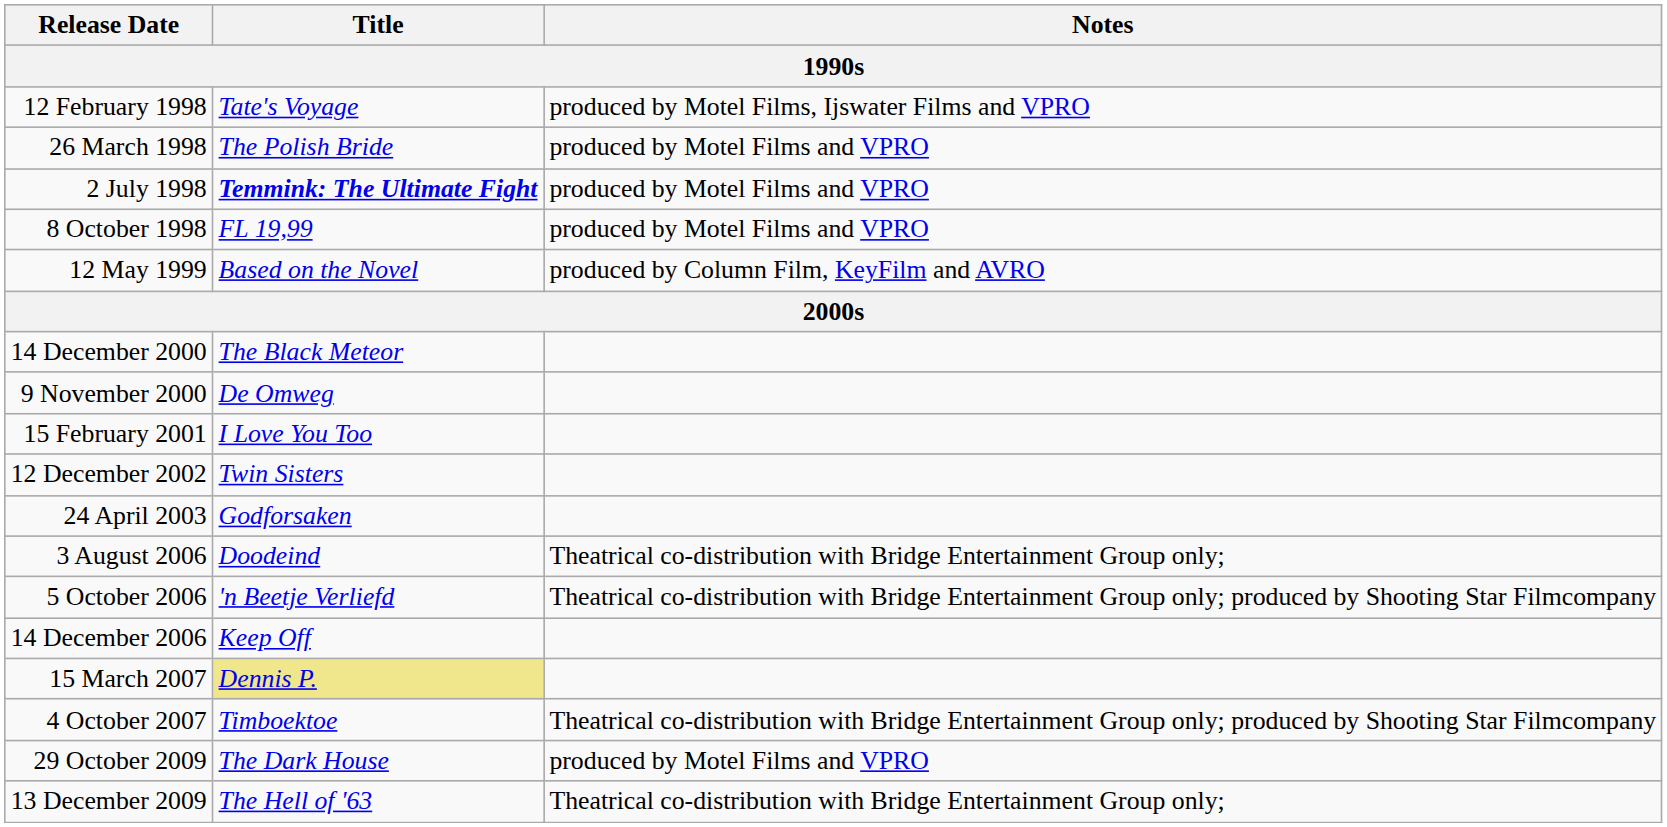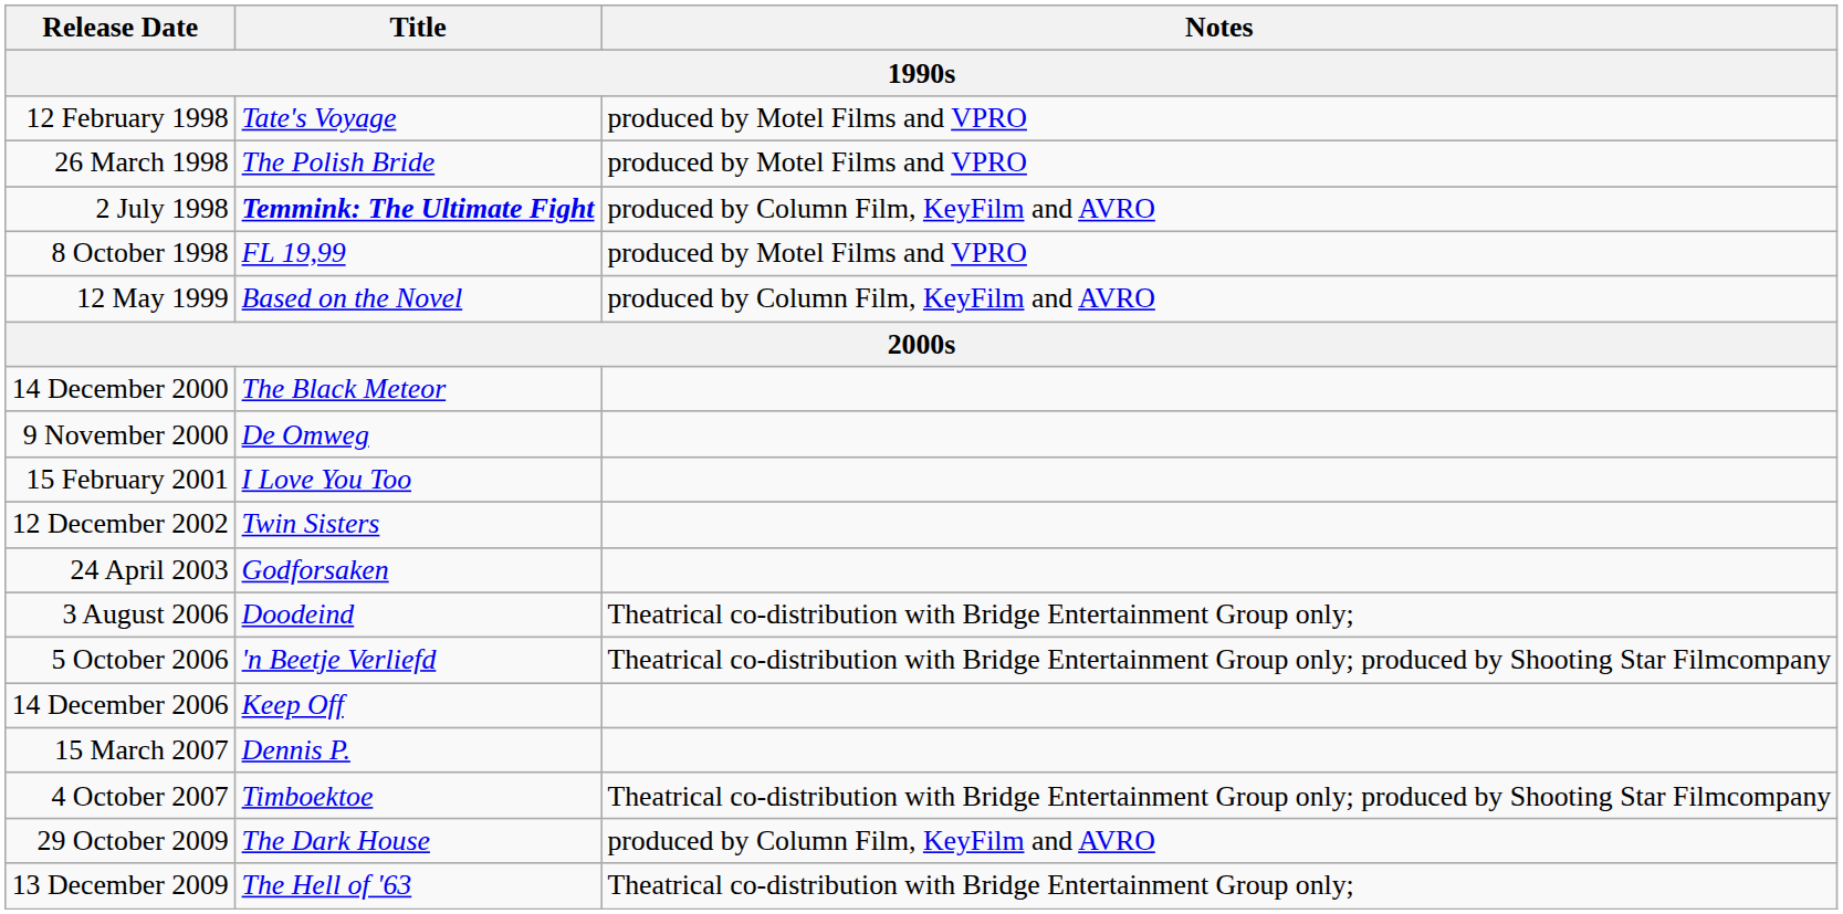 <table class="wikitable sortable mw-collapsible">
 <tr>
 <th>Release Date</th>
 <th>Title</th>
 <th>Notes</th>
 </tr>
 <tr>
 <th colspan="6" style="background-color:#white;">1990s</th>
 </tr>
 <tr>
 <td style="text-align:right;">12 February 1998</td>
 <td><em><a href='#'>Tate's Voyage</a></em></td>
-<td>produced by Motel Films, Ijswater Films and <a href='#'>VPRO</a></td>
+<td>produced by Motel Films and <a href='#'>VPRO</a></td>
 </tr>
 <tr>
 <td style="text-align:right;">26 March 1998</td>
 <td><em><a href='#'>The Polish Bride</a></em></td>
 <td>produced by Motel Films and <a href='#'>VPRO</a></td>
 </tr>
 <tr>
 <td style="text-align:right;">2 July 1998</td>
 <td><strong><em><a href='#'>Temmink: The Ultimate Fight</a></em></strong></td>
-<td>produced by Motel Films and <a href='#'>VPRO</a></td>
+<td>produced by Column Film, <a href='#'>KeyFilm</a> and <a href='#'>AVRO</a></td>
 </tr>
 <tr>
 <td style="text-align:right;">8 October 1998</td>
 <td><em><a href='#'>FL 19,99</a></em></td>
 <td>produced by Motel Films and <a href='#'>VPRO</a></td>
 </tr>
 <tr>
 <td style="text-align:right;">12 May 1999</td>
 <td><em><a href='#'>Based on the Novel</a></em></td>
 <td>produced by Column Film, <a href='#'>KeyFilm</a> and <a href='#'>AVRO</a></td>
 </tr>
 <tr>
 <th colspan="6" style="background-color:#white;">2000s</th>
 </tr>
 <tr>
 <td style="text-align:right;">14 December 2000</td>
 <td><em><a href='#'>The Black Meteor</a></em></td>
 <td></td>
 </tr>
 <tr>
 <td style="text-align:right;">9 November 2000</td>
 <td><em><a href='#'>De Omweg</a></em></td>
 <td></td>
 </tr>
 <tr>
 <td style="text-align:right;">15 February 2001</td>
 <td><em><a href='#'>I Love You Too</a></em></td>
 <td></td>
 </tr>
 <tr>
 <td style="text-align:right;">12 December 2002</td>
 <td><em><a href='#'>Twin Sisters</a></em></td>
 <td></td>
 </tr>
 <tr>
 <td style="text-align:right;">24 April 2003</td>
 <td><em><a href='#'>Godforsaken</a></em></td>
 <td></td>
 </tr>
 <tr>
 <td style="text-align:right;">3 August 2006</td>
 <td><em><a href='#'>Doodeind</a></em></td>
 <td>Theatrical co-distribution with Bridge Entertainment Group only;</td>
 </tr>
 <tr>
 <td style="text-align:right;">5 October 2006</td>
 <td><em><a href='#'>'n Beetje Verliefd</a></em></td>
 <td>Theatrical co-distribution with Bridge Entertainment Group only; produced by Shooting Star Filmcompany</td>
 </tr>
 <tr>
 <td style="text-align:right;">14 December 2006</td>
 <td><em><a href='#'>Keep Off</a></em></td>
 <td></td>
 </tr>
 <tr>
 <td style="text-align:right;">15 March 2007</td>
-<td style="background: khaki;"><em><a href='#'>Dennis P.</a></em></td>
+<td><em><a href='#'>Dennis P.</a></em></td>
 <td></td>
 </tr>
 <tr>
 <td style="text-align:right;">4 October 2007</td>
 <td><em><a href='#'>Timboektoe</a></em></td>
 <td>Theatrical co-distribution with Bridge Entertainment Group only; produced by Shooting Star Filmcompany</td>
 </tr>
 <tr>
 <td style="text-align:right;">29 October 2009</td>
 <td><em><a href='#'>The Dark House</a></em></td>
-<td>produced by Motel Films and <a href='#'>VPRO</a></td>
+<td>produced by Column Film, <a href='#'>KeyFilm</a> and <a href='#'>AVRO</a></td>
 </tr>
 <tr>
 <td style="text-align:right;">13 December 2009</td>
 <td><em><a href='#'>The Hell of '63</a></em></td>
 <td>Theatrical co-distribution with Bridge Entertainment Group only;</td>
 </tr>
 <tr>
 </tr>
 </table>
